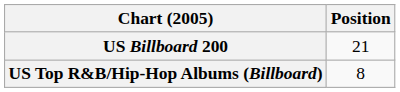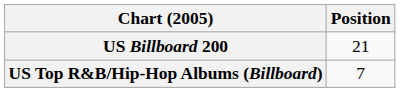 <table class="wikitable sortable plainrowheaders" style="text-align:center">
 <tr>
 <th scope="col">Chart (2005)</th>
 <th scope="col">Position</th>
 </tr>
 <tr>
 <th scope="row">US <em>Billboard</em> 200</th>
 <td>21</td>
 </tr>
 <tr>
 <th scope="row">US Top R&B/Hip-Hop Albums (<em>Billboard</em>)</th>
-<td>8</td>
+<td>7</td>
 </tr>
 </table>
